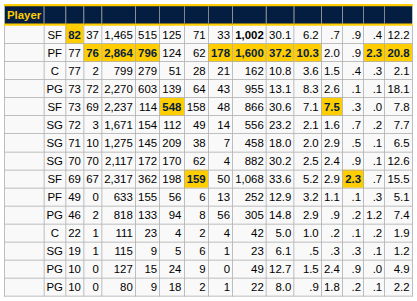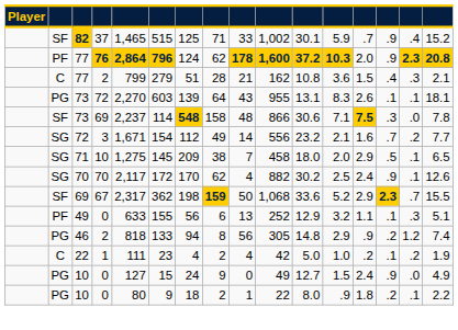 <table class="wikitable sortable" style="font-size: 95%; text-align:right;">
 <tr>
 <th style="background:#041E42; color:#FFCD00; border-top:#FFCD00 3px solid; border-bottom:#FFCD00 3px solid;">Player</th>
 <th style="background:#041E42; color:#FFCD00; border-top:#FFCD00 3px solid; border-bottom:#FFCD00 3px solid;"></th>
 <th style="background:#041E42; color:#FFCD00; border-top:#FFCD00 3px solid; border-bottom:#FFCD00 3px solid;"></th>
 <th style="background:#041E42; color:#FFCD00; border-top:#FFCD00 3px solid; border-bottom:#FFCD00 3px solid;"></th>
 <th style="background:#041E42; color:#FFCD00; border-top:#FFCD00 3px solid; border-bottom:#FFCD00 3px solid;"></th>
 <th style="background:#041E42; color:#FFCD00; border-top:#FFCD00 3px solid; border-bottom:#FFCD00 3px solid;"></th>
 <th style="background:#041E42; color:#FFCD00; border-top:#FFCD00 3px solid; border-bottom:#FFCD00 3px solid;"></th>
 <th style="background:#041E42; color:#FFCD00; border-top:#FFCD00 3px solid; border-bottom:#FFCD00 3px solid;"></th>
 <th style="background:#041E42; color:#FFCD00; border-top:#FFCD00 3px solid; border-bottom:#FFCD00 3px solid;"></th>
 <th style="background:#041E42; color:#FFCD00; border-top:#FFCD00 3px solid; border-bottom:#FFCD00 3px solid;"></th>
 <th style="background:#041E42; color:#FFCD00; border-top:#FFCD00 3px solid; border-bottom:#FFCD00 3px solid;"></th>
 <th style="background:#041E42; color:#FFCD00; border-top:#FFCD00 3px solid; border-bottom:#FFCD00 3px solid;"></th>
 <th style="background:#041E42; color:#FFCD00; border-top:#FFCD00 3px solid; border-bottom:#FFCD00 3px solid;"></th>
 <th style="background:#041E42; color:#FFCD00; border-top:#FFCD00 3px solid; border-bottom:#FFCD00 3px solid;"></th>
 <th style="background:#041E42; color:#FFCD00; border-top:#FFCD00 3px solid; border-bottom:#FFCD00 3px solid;"></th>
 <th style="background:#041E42; color:#FFCD00; border-top:#FFCD00 3px solid; border-bottom:#FFCD00 3px solid;"></th>
 </tr>
 <tr>
 <td style="text-align:left;"></td>
 <td style="text-align:center;">SF</td>
 <td style="background:#FFCD00; color:#041E42;"><strong>82</strong></td>
 <td>37</td>
 <td>1,465</td>
 <td>515</td>
 <td>125</td>
 <td>71</td>
 <td>33</td>
-<td><strong>1,002</strong></td>
+<td>1,002</td>
 <td>30.1</td>
-<td>6.2</td>
+<td>5.9</td>
 <td>.7</td>
 <td>.9</td>
 <td>.4</td>
-<td>12.2</td>
+<td>15.2</td>
 </tr>
 <tr>
 <td style="text-align:left;"></td>
 <td style="text-align:center;">PF</td>
 <td>77</td>
 <td style="background:#FFCD00; color:#041E42;"><strong>76</strong></td>
 <td style="background:#FFCD00; color:#041E42;"><strong>2,864</strong></td>
 <td style="background:#FFCD00; color:#041E42;"><strong>796</strong></td>
 <td>124</td>
 <td>62</td>
 <td style="background:#FFCD00; color:#041E42;"><strong>178</strong></td>
 <td style="background:#FFCD00; color:#041E42;"><strong>1,600</strong></td>
 <td style="background:#FFCD00; color:#041E42;"><strong>37.2</strong></td>
 <td style="background:#FFCD00; color:#041E42;"><strong>10.3</strong></td>
 <td>2.0</td>
 <td>.9</td>
 <td style="background:#FFCD00; color:#041E42;"><strong>2.3</strong></td>
 <td style="background:#FFCD00; color:#041E42;"><strong>20.8</strong></td>
 </tr>
 <tr>
 <td style="text-align:left;"></td>
 <td style="text-align:center;">C</td>
 <td>77</td>
 <td>2</td>
 <td>799</td>
 <td>279</td>
 <td>51</td>
 <td>28</td>
 <td>21</td>
 <td>162</td>
 <td>10.8</td>
 <td>3.6</td>
 <td>1.5</td>
 <td>.4</td>
 <td>.3</td>
 <td>2.1</td>
 </tr>
 <tr>
 <td style="text-align:left;"></td>
 <td style="text-align:center;">PG</td>
 <td>73</td>
 <td>72</td>
 <td>2,270</td>
 <td>603</td>
 <td>139</td>
 <td>64</td>
 <td>43</td>
 <td>955</td>
 <td>13.1</td>
 <td>8.3</td>
 <td>2.6</td>
 <td>.1</td>
 <td>.1</td>
 <td>18.1</td>
 </tr>
 <tr>
 <td style="text-align:left;"></td>
 <td style="text-align:center;">SF</td>
 <td>73</td>
 <td>69</td>
 <td>2,237</td>
 <td>114</td>
 <td style="background:#FFCD00; color:#041E42;"><strong>548</strong></td>
 <td>158</td>
 <td>48</td>
 <td>866</td>
 <td>30.6</td>
 <td>7.1</td>
 <td style="background:#FFCD00; color:#041E42;"><strong>7.5</strong></td>
 <td>.3</td>
 <td>.0</td>
 <td>7.8</td>
 </tr>
 <tr>
 <td style="text-align:left;"></td>
 <td style="text-align:center;">SG</td>
 <td>72</td>
 <td>3</td>
 <td>1,671</td>
 <td>154</td>
 <td>112</td>
 <td>49</td>
 <td>14</td>
 <td>556</td>
 <td>23.2</td>
 <td>2.1</td>
 <td>1.6</td>
 <td>.7</td>
 <td>.2</td>
 <td>7.7</td>
 </tr>
 <tr>
 <td style="text-align:left;"></td>
 <td style="text-align:center;">SG</td>
 <td>71</td>
 <td>10</td>
 <td>1,275</td>
 <td>145</td>
 <td>209</td>
 <td>38</td>
 <td>7</td>
 <td>458</td>
 <td>18.0</td>
 <td>2.0</td>
 <td>2.9</td>
 <td>.5</td>
 <td>.1</td>
 <td>6.5</td>
 </tr>
 <tr>
 <td style="text-align:left;"></td>
 <td style="text-align:center;">SG</td>
 <td>70</td>
 <td>70</td>
 <td>2,117</td>
 <td>172</td>
 <td>170</td>
 <td>62</td>
 <td>4</td>
 <td>882</td>
 <td>30.2</td>
 <td>2.5</td>
 <td>2.4</td>
 <td>.9</td>
 <td>.1</td>
 <td>12.6</td>
 </tr>
 <tr>
 <td style="text-align:left;"></td>
 <td style="text-align:center;">SF</td>
 <td>69</td>
 <td>67</td>
 <td>2,317</td>
 <td>362</td>
 <td>198</td>
 <td style="background:#FFCD00; color:#041E42;"><strong>159</strong></td>
 <td>50</td>
 <td>1,068</td>
 <td>33.6</td>
 <td>5.2</td>
 <td>2.9</td>
 <td style="background:#FFCD00; color:#041E42;"><strong>2.3</strong></td>
 <td>.7</td>
 <td>15.5</td>
 </tr>
 <tr>
 <td style="text-align:left;"></td>
 <td style="text-align:center;">PF</td>
 <td>49</td>
 <td>0</td>
 <td>633</td>
 <td>155</td>
 <td>56</td>
 <td>6</td>
 <td>13</td>
 <td>252</td>
 <td>12.9</td>
 <td>3.2</td>
 <td>1.1</td>
 <td>.1</td>
 <td>.3</td>
 <td>5.1</td>
 </tr>
 <tr>
 <td style="text-align:left;"></td>
 <td style="text-align:center;">PG</td>
 <td>46</td>
 <td>2</td>
 <td>818</td>
 <td>133</td>
 <td>94</td>
 <td>8</td>
 <td>56</td>
 <td>305</td>
 <td>14.8</td>
 <td>2.9</td>
 <td>.9</td>
 <td>.2</td>
 <td>1.2</td>
 <td>7.4</td>
 </tr>
 <tr>
 <td style="text-align:left;"></td>
 <td style="text-align:center;">C</td>
 <td>22</td>
 <td>1</td>
 <td>111</td>
 <td>23</td>
 <td>4</td>
 <td>2</td>
 <td>4</td>
 <td>42</td>
 <td>5.0</td>
 <td>1.0</td>
 <td>.2</td>
 <td>.1</td>
 <td>.2</td>
 <td>1.9</td>
 </tr>
 <tr>
 <td style="text-align:left;"></td>
-<td style="text-align:center;">SG</td>
-<td>19</td>
-<td>1</td>
-<td>115</td>
-<td>9</td>
-<td>5</td>
-<td>6</td>
-<td>1</td>
-<td>23</td>
-<td>6.1</td>
-<td>.5</td>
-<td>.3</td>
-<td>.3</td>
-<td>.1</td>
-<td>1.2</td>
-</tr>
-<tr>
-<td style="text-align:left;"></td>
 <td style="text-align:center;">PG</td>
 <td>10</td>
 <td>0</td>
 <td>127</td>
 <td>15</td>
 <td>24</td>
 <td>9</td>
 <td>0</td>
 <td>49</td>
 <td>12.7</td>
 <td>1.5</td>
 <td>2.4</td>
 <td>.9</td>
 <td>.0</td>
 <td>4.9</td>
 </tr>
 <tr>
 <td style="text-align:left;"></td>
 <td style="text-align:center;">PG</td>
 <td>10</td>
 <td>0</td>
 <td>80</td>
 <td>9</td>
 <td>18</td>
 <td>2</td>
 <td>1</td>
 <td>22</td>
 <td>8.0</td>
 <td>.9</td>
 <td>1.8</td>
 <td>.2</td>
 <td>.1</td>
 <td>2.2</td>
 </tr>
 </table>
